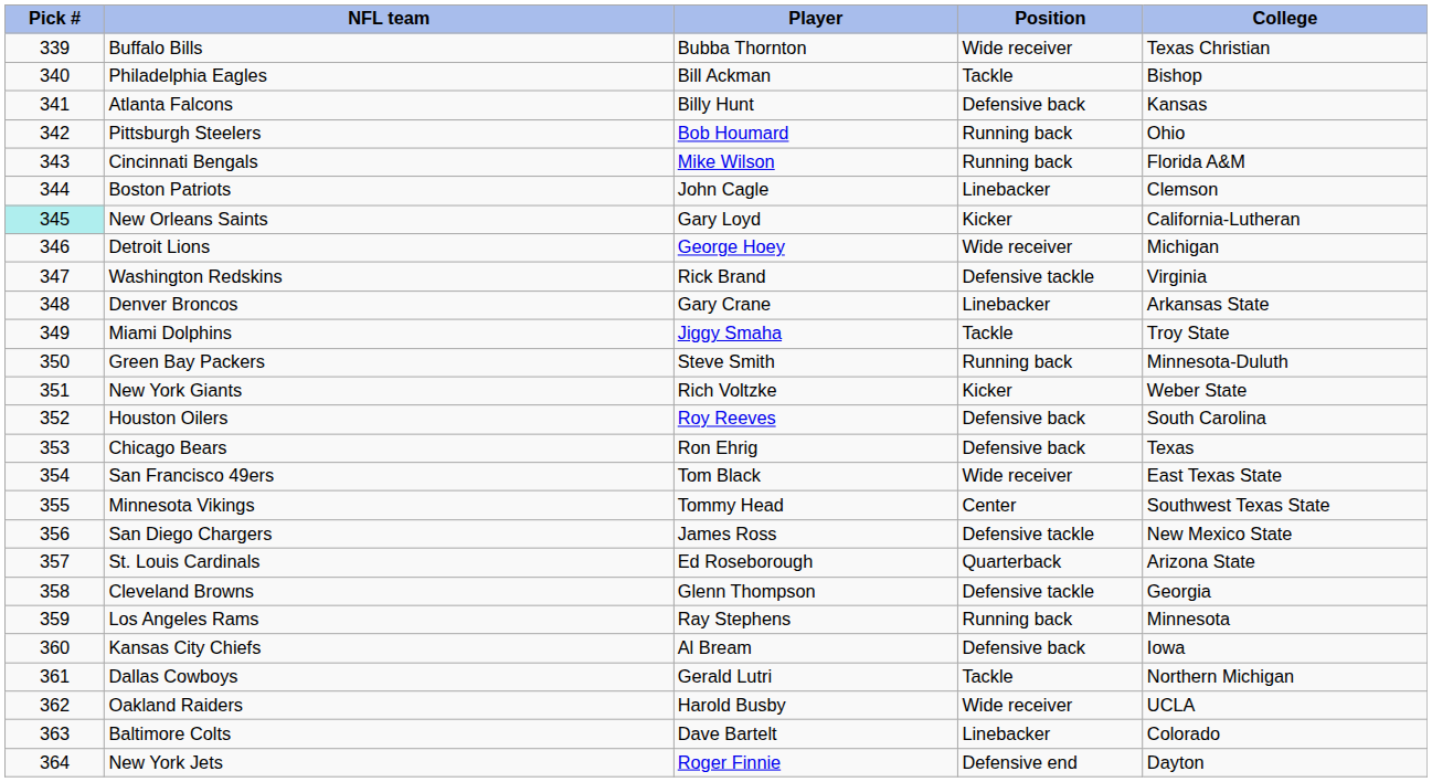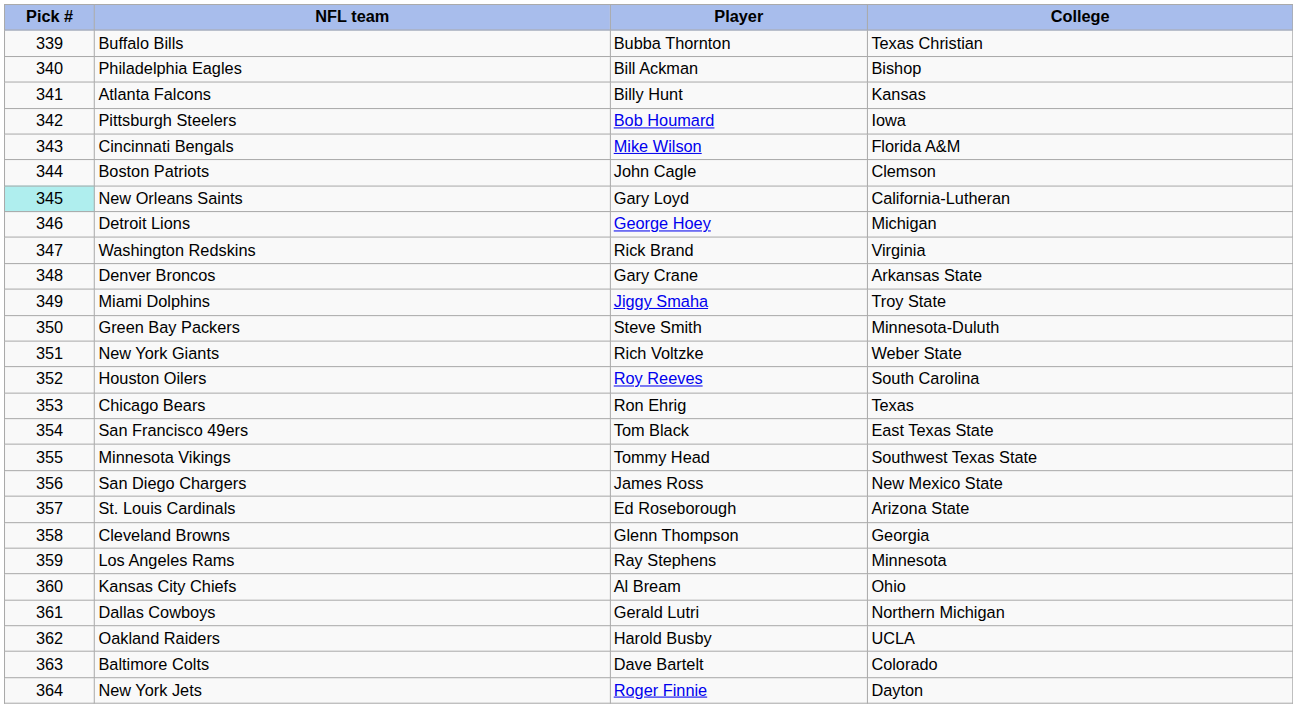 <table class="wikitable sortable sortable" style="width: 100%">
 <tr>
 <th style="background:#A8BDEC;" width=7%>Pick #</th>
 <th width=40% style="background:#A8BDEC;">NFL team</th>
 <th width=20% style="background:#A8BDEC;">Player</th>
-<th width=13% style="background:#A8BDEC;">Position</th>
 <th style="background:#A8BDEC;">College</th>
 </tr>
 <tr>
 <td align=center>339</td>
 <td>Buffalo Bills</td>
 <td>Bubba Thornton</td>
-<td>Wide receiver</td>
 <td>Texas Christian</td>
 </tr>
 <tr>
 <td align=center>340</td>
 <td>Philadelphia Eagles</td>
 <td>Bill Ackman</td>
-<td>Tackle</td>
 <td>Bishop</td>
 </tr>
 <tr>
 <td align=center>341</td>
 <td>Atlanta Falcons</td>
 <td>Billy Hunt</td>
-<td>Defensive back</td>
 <td>Kansas</td>
 </tr>
 <tr>
 <td align=center>342</td>
 <td>Pittsburgh Steelers</td>
 <td><a href='#'>Bob Houmard</a></td>
-<td>Running back</td>
-<td>Ohio</td>
+<td>Iowa</td>
 </tr>
 <tr>
 <td align=center>343</td>
 <td>Cincinnati Bengals</td>
 <td><a href='#'>Mike Wilson</a></td>
-<td>Running back</td>
 <td>Florida A&M</td>
 </tr>
 <tr>
 <td align=center>344</td>
 <td>Boston Patriots</td>
 <td>John Cagle</td>
-<td>Linebacker</td>
 <td>Clemson</td>
 </tr>
 <tr>
 <td align=center style="background: paleturquoise;">345</td>
 <td>New Orleans Saints</td>
 <td>Gary Loyd</td>
-<td>Kicker</td>
 <td>California-Lutheran</td>
 </tr>
 <tr>
 <td align=center>346</td>
 <td>Detroit Lions</td>
 <td><a href='#'>George Hoey</a></td>
-<td>Wide receiver</td>
 <td>Michigan</td>
 </tr>
 <tr>
 <td align=center>347</td>
 <td>Washington Redskins</td>
 <td>Rick Brand</td>
-<td>Defensive  tackle</td>
 <td>Virginia</td>
 </tr>
 <tr>
 <td align=center>348</td>
 <td>Denver Broncos</td>
 <td>Gary Crane</td>
-<td>Linebacker</td>
 <td>Arkansas State</td>
 </tr>
 <tr>
 <td align=center>349</td>
 <td>Miami Dolphins</td>
 <td><a href='#'>Jiggy Smaha</a></td>
-<td>Tackle</td>
 <td>Troy State</td>
 </tr>
 <tr>
 <td align=center>350</td>
 <td>Green Bay Packers</td>
 <td>Steve Smith</td>
-<td>Running back</td>
 <td>Minnesota-Duluth</td>
 </tr>
 <tr>
 <td align=center>351</td>
 <td>New York Giants</td>
 <td>Rich Voltzke</td>
-<td>Kicker</td>
 <td>Weber State</td>
 </tr>
 <tr>
 <td align=center>352</td>
 <td>Houston Oilers</td>
 <td><a href='#'>Roy Reeves</a></td>
-<td>Defensive back</td>
 <td>South Carolina</td>
 </tr>
 <tr>
 <td align=center>353</td>
 <td>Chicago Bears</td>
 <td>Ron Ehrig</td>
-<td>Defensive back</td>
 <td>Texas</td>
 </tr>
 <tr>
 <td align=center>354</td>
 <td>San Francisco 49ers</td>
 <td>Tom Black</td>
-<td>Wide receiver</td>
 <td>East Texas State</td>
 </tr>
 <tr>
 <td align=center>355</td>
 <td>Minnesota Vikings</td>
 <td>Tommy Head</td>
-<td>Center</td>
 <td>Southwest Texas State</td>
 </tr>
 <tr>
 <td align=center>356</td>
 <td>San Diego Chargers</td>
 <td>James Ross</td>
-<td>Defensive  tackle</td>
 <td>New Mexico State</td>
 </tr>
 <tr>
 <td align=center>357</td>
 <td>St. Louis Cardinals</td>
 <td>Ed Roseborough</td>
-<td>Quarterback</td>
 <td>Arizona State</td>
 </tr>
 <tr>
 <td align=center>358</td>
 <td>Cleveland Browns</td>
 <td>Glenn Thompson</td>
-<td>Defensive  tackle</td>
 <td>Georgia</td>
 </tr>
 <tr>
 <td align=center>359</td>
 <td>Los Angeles Rams</td>
 <td>Ray Stephens</td>
-<td>Running back</td>
 <td>Minnesota</td>
 </tr>
 <tr>
 <td align=center>360</td>
 <td>Kansas City Chiefs</td>
 <td>Al Bream</td>
-<td>Defensive back</td>
-<td>Iowa</td>
+<td>Ohio</td>
 </tr>
 <tr>
 <td align=center>361</td>
 <td>Dallas Cowboys</td>
 <td>Gerald Lutri</td>
-<td>Tackle</td>
 <td>Northern Michigan</td>
 </tr>
 <tr>
 <td align=center>362</td>
 <td>Oakland Raiders</td>
 <td>Harold Busby</td>
-<td>Wide receiver</td>
 <td>UCLA</td>
 </tr>
 <tr>
 <td align=center>363</td>
 <td>Baltimore Colts</td>
 <td>Dave Bartelt</td>
-<td>Linebacker</td>
 <td>Colorado</td>
 </tr>
 <tr>
 <td align=center>364</td>
 <td>New York Jets</td>
 <td><a href='#'>Roger Finnie</a></td>
-<td>Defensive end</td>
 <td>Dayton</td>
 </tr>
 </table>
